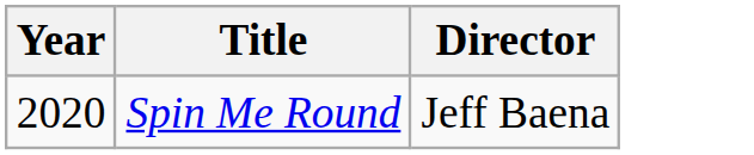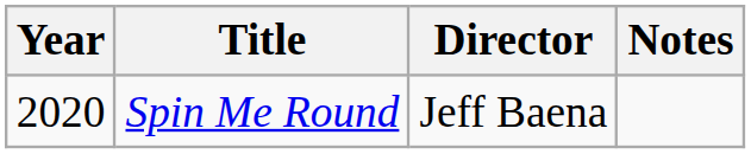 <table class="wikitable sortable">
 <tr>
 <th>Year</th>
 <th>Title</th>
 <th>Director</th>
+<th>Notes</th>
 </tr>
 <tr>
 <td>2020</td>
 <td><em><a href='#'>Spin Me Round</a></em></td>
 <td>Jeff Baena</td>
+<td></td>
 </tr>
 </table>
